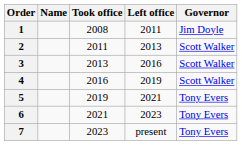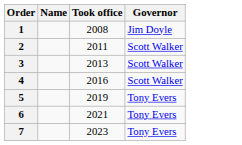 <table class="wikitable sortable" style="text-align:center;">
 <tr>
 <th>Order</th>
 <th>Name</th>
 <th>Took office</th>
-<th>Left office</th>
 <th>Governor</th>
 </tr>
 <tr>
 <th>1</th>
 <td align=left></td>
 <td>2008</td>
-<td>2011</td>
 <td align=left><a href='#'>Jim Doyle</a></td>
 </tr>
 <tr>
 <th>2</th>
 <td align=left></td>
 <td>2011</td>
-<td>2013</td>
 <td align=left><a href='#'>Scott Walker</a></td>
 </tr>
 <tr>
 <th>3</th>
 <td align=left></td>
 <td>2013</td>
-<td>2016</td>
 <td align=left><a href='#'>Scott Walker</a></td>
 </tr>
 <tr>
 <th>4</th>
 <td align=left></td>
 <td>2016</td>
-<td>2019</td>
 <td align=left><a href='#'>Scott Walker</a></td>
 </tr>
 <tr>
 <th>5</th>
 <td align=left></td>
 <td>2019</td>
-<td>2021</td>
 <td align=left><a href='#'>Tony Evers</a></td>
 </tr>
 <tr>
 <th>6</th>
 <td align=left></td>
 <td>2021</td>
-<td>2023</td>
 <td align=left><a href='#'>Tony Evers</a></td>
 </tr>
 <tr>
 <th>7</th>
 <td align=left></td>
 <td>2023</td>
-<td>present</td>
 <td align=left><a href='#'>Tony Evers</a></td>
 </tr>
 </table>
